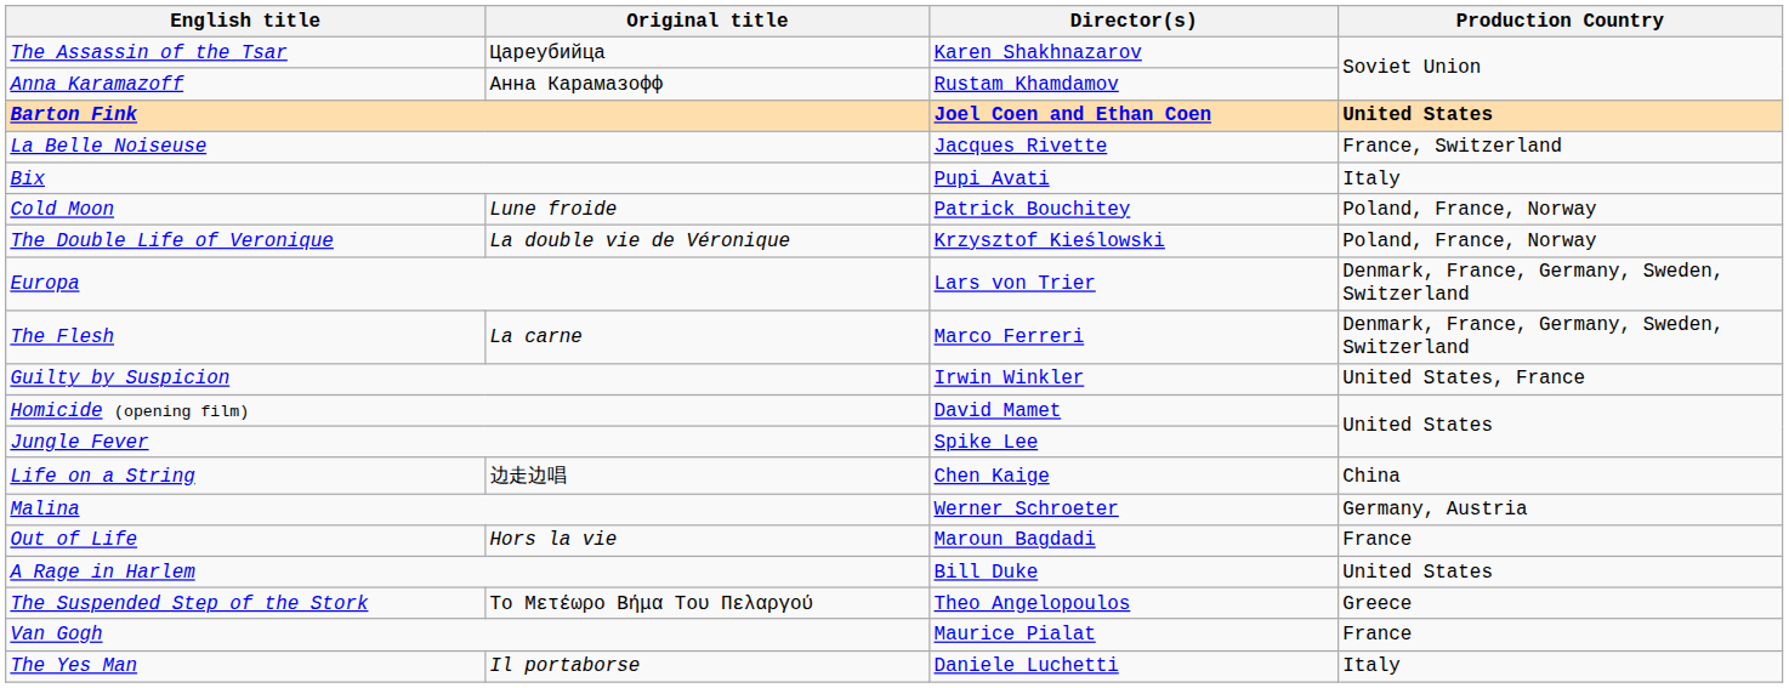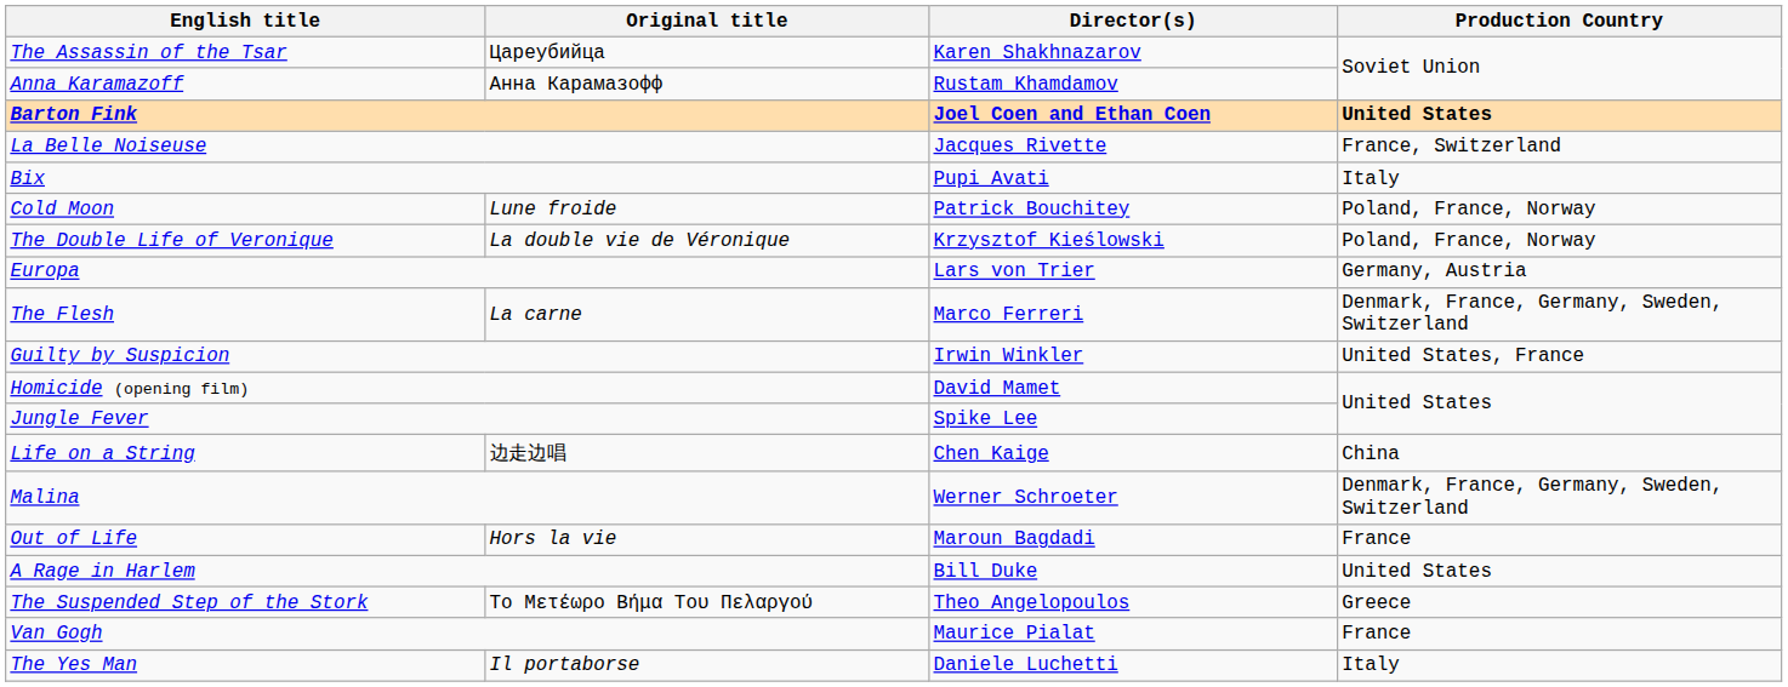 <table class="wikitable" width="95%" cellpadding="5">
 <tr>
 <th width="27%">English title</th>
 <th width="25%">Original title</th>
 <th width="23%">Director(s)</th>
 <th width="25%">Production Country</th>
 </tr>
 <tr>
 <td data-sort-value="Assassin"><em><a href='#'>The Assassin of the Tsar</a></em></td>
 <td>Цареубийца</td>
 <td data-sort-value="Shakhnazarov"><a href='#'>Karen Shakhnazarov</a></td>
 <td rowspan="2">Soviet Union</td>
 </tr>
 <tr>
 <td><em><a href='#'>Anna Karamazoff</a></em></td>
 <td>Анна Карамазофф</td>
 <td data-sort-value="Khamdamov"><a href='#'>Rustam Khamdamov</a></td>
 </tr>
 <tr style="background:#FFDEAD">
 <td colspan="2"><strong><em><a href='#'>Barton Fink</a></em></strong></td>
 <td data-sort-value="Coen"><strong><a href='#'>Joel Coen and Ethan Coen</a></strong></td>
 <td><strong>United States</strong></td>
 </tr>
 <tr>
 <td colspan=2 data-sort-value="Belle"><em><a href='#'>La Belle Noiseuse</a></em></td>
 <td data-sort-value="Rivette"><a href='#'>Jacques Rivette</a></td>
 <td>France, Switzerland</td>
 </tr>
 <tr>
 <td colspan=2><em><a href='#'>Bix</a></em></td>
 <td><a href='#'>Pupi Avati</a></td>
 <td>Italy</td>
 </tr>
 <tr>
 <td><em><a href='#'>Cold Moon</a></em></td>
 <td><em>Lune froide</em></td>
 <td data-sort-value="Bouchitey"><a href='#'>Patrick Bouchitey</a></td>
 <td>Poland, France, Norway</td>
 </tr>
 <tr>
 <td data-sort-value="Double"><em><a href='#'>The Double Life of Veronique</a></em></td>
 <td data-sort-value="double"><em>La double vie de Véronique</em></td>
 <td data-sort-value="Kieslowski"><a href='#'>Krzysztof Kieślowski</a></td>
 <td>Poland, France, Norway</td>
 </tr>
 <tr>
 <td colspan=2><em><a href='#'>Europa</a></em></td>
 <td data-sort-value="von Trier"><a href='#'>Lars von Trier</a></td>
-<td>Denmark, France, Germany, Sweden, Switzerland</td>
+<td>Germany, Austria</td>
 </tr>
 <tr>
 <td data-sort-value="Flesh"><em><a href='#'>The Flesh</a></em></td>
 <td data-sort-value="carne"><em>La carne</em></td>
 <td data-sort-value="Ferreri"><a href='#'>Marco Ferreri</a></td>
 <td>Denmark, France, Germany, Sweden, Switzerland</td>
 </tr>
 <tr>
 <td colspan=2><em><a href='#'>Guilty by Suspicion</a></em></td>
 <td data-sort-value="Winkler"><a href='#'>Irwin Winkler</a></td>
 <td>United States, France</td>
 </tr>
 <tr>
 <td colspan=2><em><a href='#'>Homicide</a></em> <small>(opening film)</small></td>
 <td data-sort-value="Mamet"><a href='#'>David Mamet</a></td>
 <td rowspan="2">United States</td>
 </tr>
 <tr>
 <td colspan=2><em><a href='#'>Jungle Fever</a></em></td>
 <td data-sort-value="Lee"><a href='#'>Spike Lee</a></td>
 </tr>
 <tr>
 <td><em><a href='#'>Life on a String</a></em></td>
 <td>边走边唱</td>
 <td data-sort-value="Kaige"><a href='#'>Chen Kaige</a></td>
 <td>China</td>
 </tr>
 <tr>
 <td colspan=2><em><a href='#'>Malina</a></em></td>
 <td data-sort-value="Schroeter"><a href='#'>Werner Schroeter</a></td>
-<td>Germany, Austria</td>
+<td>Denmark, France, Germany, Sweden, Switzerland</td>
 </tr>
 <tr>
 <td><em><a href='#'>Out of Life</a></em></td>
 <td><em>Hors la vie</em></td>
 <td data-sort-value="Bagdadi"><a href='#'>Maroun Bagdadi</a></td>
 <td>France</td>
 </tr>
 <tr>
 <td colspan=2 data-sort-value="Rage"><em><a href='#'>A Rage in Harlem</a></em></td>
 <td data-sort-value="Duke"><a href='#'>Bill Duke</a></td>
 <td>United States</td>
 </tr>
 <tr>
 <td data-sort-value="Suspended"><em><a href='#'>The Suspended Step of the Stork</a></em></td>
 <td data-sort-value="meteoro">Το Mετέωρο Bήμα Tου Πελαργού</td>
 <td data-sort-value="Angelopoulos"><a href='#'>Theo Angelopoulos</a></td>
 <td>Greece</td>
 </tr>
 <tr>
 <td colspan=2><em><a href='#'>Van Gogh</a></em></td>
 <td data-sort-value="Pialat"><a href='#'>Maurice Pialat</a></td>
 <td>France</td>
 </tr>
 <tr>
 <td data-sort-value="Yes"><em><a href='#'>The Yes Man</a></em></td>
 <td data-sort-value="portaborse"><em>Il portaborse</em></td>
 <td data-sort-value="Luchetti"><a href='#'>Daniele Luchetti</a></td>
 <td>Italy</td>
 </tr>
 </table>
